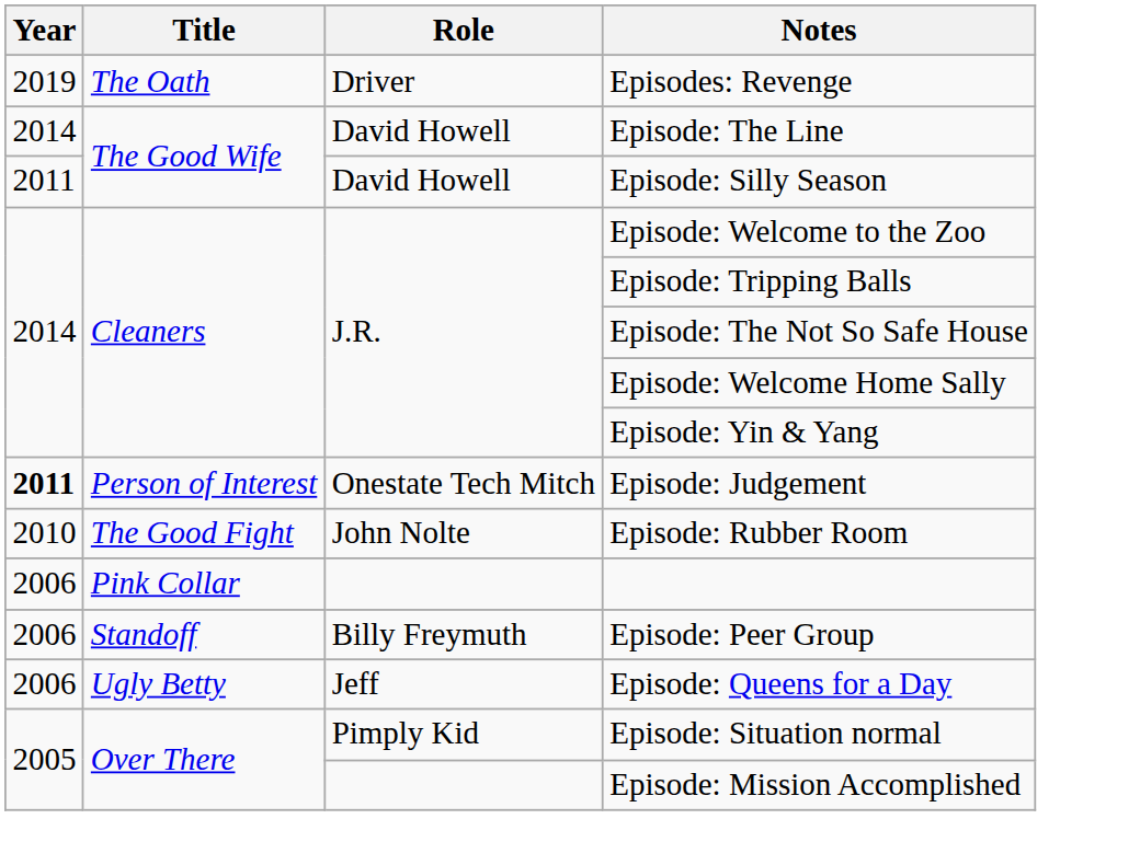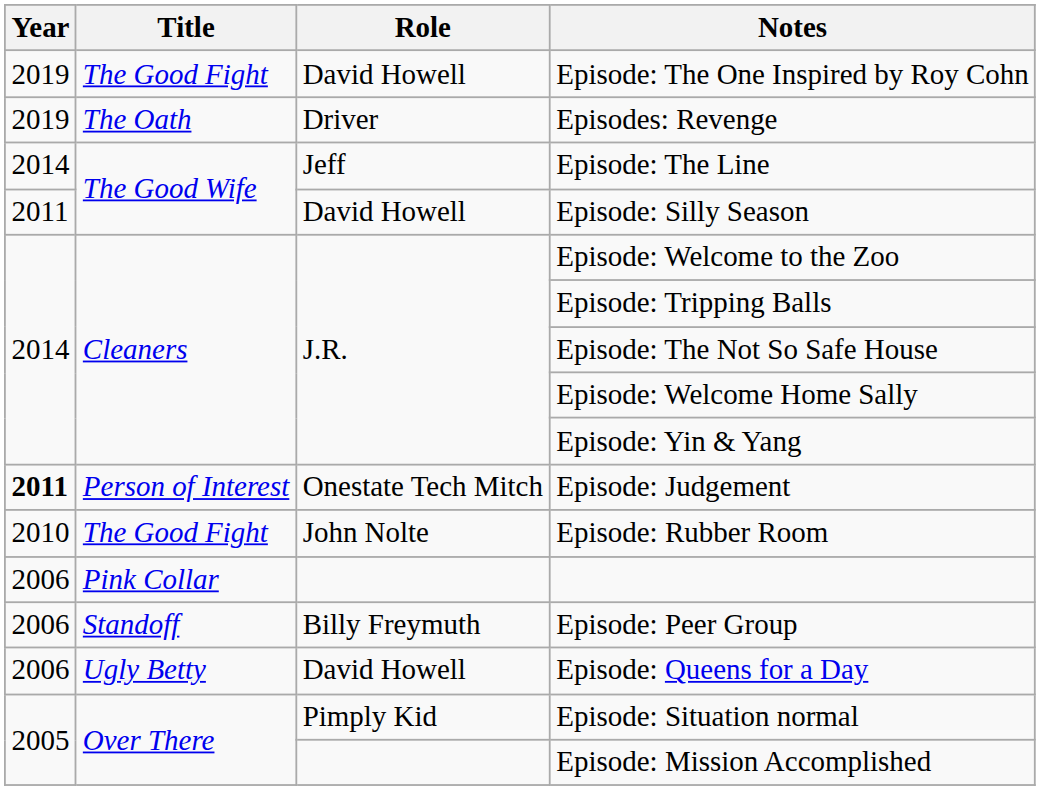 <table class="wikitable sortable">
 <tr>
 <th>Year</th>
 <th>Title</th>
 <th>Role</th>
 <th class="unsortable">Notes</th>
+</tr>
+<tr>
+<td>2019</td>
+<td><em><a href='#'>The Good Fight</a></em></td>
+<td>David Howell</td>
+<td>Episode: The One Inspired by Roy Cohn</td>
 </tr>
 <tr>
 <td>2019</td>
 <td><em><a href='#'>The Oath</a></em></td>
 <td>Driver</td>
 <td>Episodes: Revenge</td>
 </tr>
 <tr>
 <td>2014</td>
 <td rowspan="2"><em><a href='#'>The Good Wife</a></em></td>
-<td>David Howell</td>
+<td>Jeff</td>
 <td>Episode: The Line</td>
 </tr>
 <tr>
 <td>2011</td>
 <td>David Howell</td>
 <td>Episode: Silly Season</td>
 </tr>
 <tr>
 <td rowspan="5">2014</td>
 <td rowspan="5"><em><a href='#'>Cleaners</a> </em></td>
 <td rowspan="5">J.R.</td>
 <td>Episode: Welcome to the Zoo</td>
 </tr>
 <tr>
 <td>Episode: Tripping Balls</td>
 </tr>
 <tr>
 <td>Episode: The Not So Safe House</td>
 </tr>
 <tr>
 <td>Episode: Welcome Home Sally</td>
 </tr>
 <tr>
 <td>Episode: Yin & Yang</td>
 </tr>
 <tr>
 <td><strong>2011</strong></td>
 <td><em><a href='#'>Person of Interest</a></em></td>
 <td>Onestate Tech Mitch</td>
 <td>Episode: Judgement</td>
 </tr>
 <tr>
 <td>2010</td>
 <td><em><a href='#'>The Good Fight</a></em></td>
 <td>John Nolte</td>
 <td>Episode: Rubber Room</td>
 </tr>
 <tr>
 <td>2006</td>
 <td><em><a href='#'>Pink Collar</a></em></td>
 <td></td>
 <td></td>
 </tr>
 <tr>
 <td>2006</td>
 <td><em><a href='#'>Standoff</a></em></td>
 <td>Billy Freymuth</td>
 <td>Episode: Peer Group</td>
 </tr>
 <tr>
 <td>2006</td>
 <td><em><a href='#'>Ugly Betty</a></em></td>
-<td>Jeff</td>
+<td>David Howell</td>
 <td>Episode: <a href='#'>Queens for a Day</a></td>
 </tr>
 <tr>
 <td rowspan="2">2005</td>
 <td rowspan="2"><em><a href='#'>Over There</a></em></td>
 <td>Pimply Kid</td>
 <td>Episode: Situation normal</td>
 </tr>
 <tr>
 <td></td>
 <td>Episode: Mission Accomplished</td>
 </tr>
 </table>
